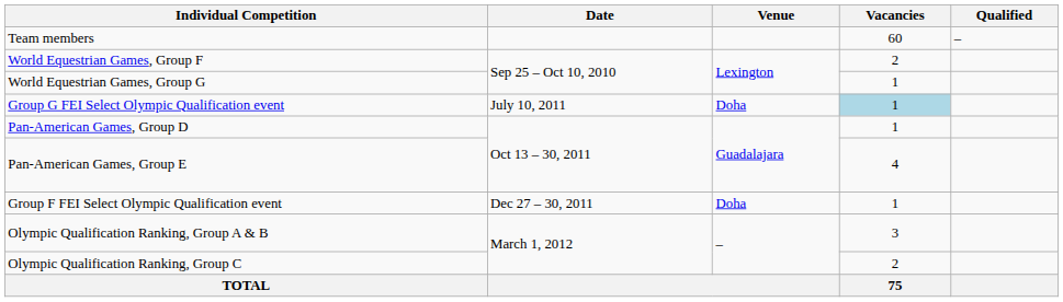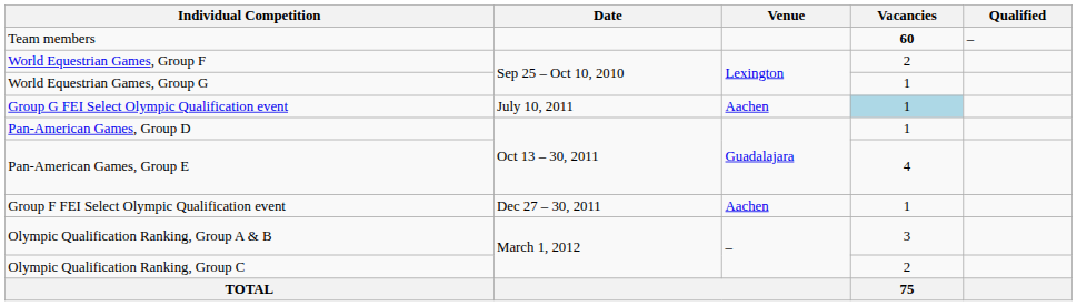 <table class="wikitable"  width=95%>
 <tr>
 <th scope="col">Individual Competition</th>
 <th>Date</th>
 <th>Venue</th>
 <th>Vacancies</th>
 <th>Qualified</th>
 </tr>
 <tr>
 <td>Team members</td>
 <td></td>
 <td></td>
-<td align="center">60</td>
+<td align="center"><strong>60</strong></td>
 <td>–</td>
 </tr>
 <tr>
 <td><a href='#'>World Equestrian Games</a>, Group F</td>
 <td rowspan ="2">Sep 25 – Oct 10, 2010</td>
 <td rowspan ="2"> <a href='#'>Lexington</a></td>
 <td align="center">2</td>
 <td> <br> </td>
 </tr>
 <tr>
 <td>World Equestrian Games, Group G</td>
 <td align="center">1</td>
 <td></td>
 </tr>
 <tr>
 <td><a href='#'>Group G FEI Select Olympic Qualification event</a></td>
 <td>July 10, 2011</td>
-<td> <a href='#'>Doha</a></td>
+<td> <a href='#'>Aachen</a></td>
 <td align="center" style="background: lightblue;">1</td>
 <td></td>
 </tr>
 <tr>
 <td><a href='#'>Pan-American Games</a>, Group D</td>
 <td rowspan ="2">Oct 13 – 30, 2011</td>
 <td rowspan ="2"> <a href='#'>Guadalajara</a></td>
 <td align="center">1</td>
 <td></td>
 </tr>
 <tr>
 <td>Pan-American Games, Group E</td>
 <td align="center">4</td>
 <td><br><br><br></td>
 </tr>
 <tr>
 <td>Group F FEI Select Olympic Qualification event</td>
 <td>Dec 27 – 30, 2011</td>
-<td> <a href='#'>Doha</a></td>
+<td> <a href='#'>Aachen</a></td>
 <td align="center">1</td>
 <td></td>
 </tr>
 <tr>
 <td>Olympic Qualification Ranking, Group A & B</td>
 <td rowspan ="2">March 1, 2012</td>
 <td rowspan ="2">–</td>
 <td align="center">3</td>
 <td><br><br></td>
 </tr>
 <tr>
 <td>Olympic Qualification Ranking, Group C</td>
 <td align="center">2</td>
 <td><br></td>
 </tr>
 <tr>
 <th>TOTAL</th>
 <th colspan="2"></th>
 <th>75</th>
 <th></th>
 </tr>
 </table>
